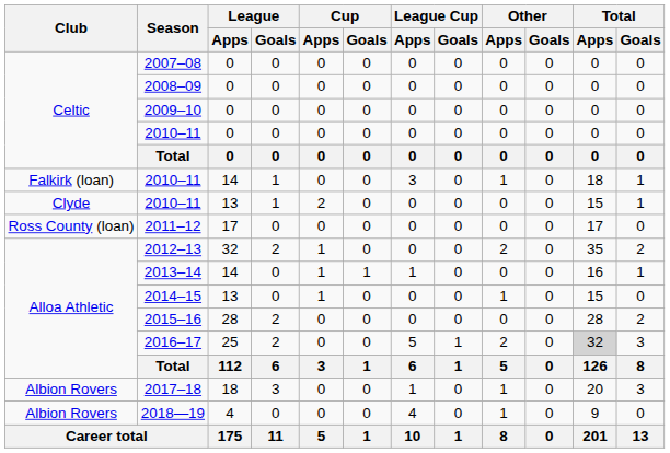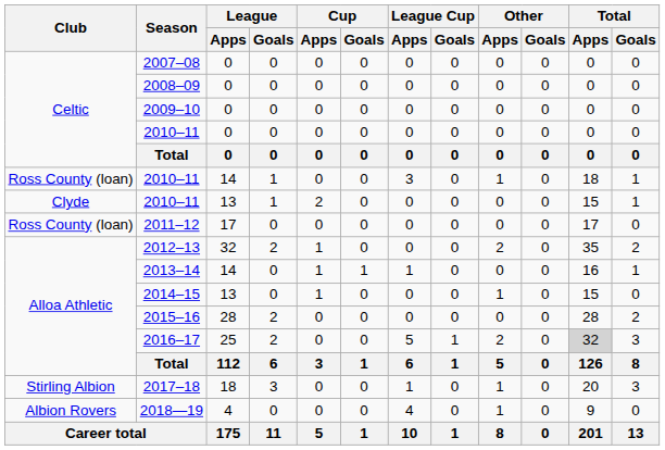 <table class="wikitable" style="text-align: center">
 <tr>
 <th rowspan="2">Club</th>
 <th rowspan="2">Season</th>
 <th colspan="2">League</th>
 <th colspan="2">Cup</th>
 <th colspan="2">League Cup</th>
 <th colspan="2">Other</th>
 <th colspan="2">Total</th>
 </tr>
 <tr>
 <th>Apps</th>
 <th>Goals</th>
 <th>Apps</th>
 <th>Goals</th>
 <th>Apps</th>
 <th>Goals</th>
 <th>Apps</th>
 <th>Goals</th>
 <th>Apps</th>
 <th>Goals</th>
 </tr>
 <tr>
 <td rowspan="5"><a href='#'>Celtic</a></td>
 <td><a href='#'>2007–08</a></td>
 <td>0</td>
 <td>0</td>
 <td>0</td>
 <td>0</td>
 <td>0</td>
 <td>0</td>
 <td>0</td>
 <td>0</td>
 <td>0</td>
 <td>0</td>
 </tr>
 <tr>
 <td><a href='#'>2008–09</a></td>
 <td>0</td>
 <td>0</td>
 <td>0</td>
 <td>0</td>
 <td>0</td>
 <td>0</td>
 <td>0</td>
 <td>0</td>
 <td>0</td>
 <td>0</td>
 </tr>
 <tr>
 <td><a href='#'>2009–10</a></td>
 <td>0</td>
 <td>0</td>
 <td>0</td>
 <td>0</td>
 <td>0</td>
 <td>0</td>
 <td>0</td>
 <td>0</td>
 <td>0</td>
 <td>0</td>
 </tr>
 <tr>
 <td><a href='#'>2010–11</a></td>
 <td>0</td>
 <td>0</td>
 <td>0</td>
 <td>0</td>
 <td>0</td>
 <td>0</td>
 <td>0</td>
 <td>0</td>
 <td>0</td>
 <td>0</td>
 </tr>
 <tr>
 <th>Total</th>
 <th>0</th>
 <th>0</th>
 <th>0</th>
 <th>0</th>
 <th>0</th>
 <th>0</th>
 <th>0</th>
 <th>0</th>
 <th>0</th>
 <th>0</th>
 </tr>
 <tr>
-<td rowspan="1"><a href='#'>Falkirk</a> (loan)</td>
+<td rowspan="1"><a href='#'>Ross County</a> (loan)</td>
 <td><a href='#'>2010–11</a></td>
 <td>14</td>
 <td>1</td>
 <td>0</td>
 <td>0</td>
 <td>3</td>
 <td>0</td>
 <td>1</td>
 <td>0</td>
 <td>18</td>
 <td>1</td>
 </tr>
 <tr>
 <td rowspan="1"><a href='#'>Clyde</a></td>
 <td><a href='#'>2010–11</a></td>
 <td>13</td>
 <td>1</td>
 <td>2</td>
 <td>0</td>
 <td>0</td>
 <td>0</td>
 <td>0</td>
 <td>0</td>
 <td>15</td>
 <td>1</td>
 </tr>
 <tr>
 <td rowspan="1"><a href='#'>Ross County</a> (loan)</td>
 <td><a href='#'>2011–12</a></td>
 <td>17</td>
 <td>0</td>
 <td>0</td>
 <td>0</td>
 <td>0</td>
 <td>0</td>
 <td>0</td>
 <td>0</td>
 <td>17</td>
 <td>0</td>
 </tr>
 <tr>
 <td rowspan="6"><a href='#'>Alloa Athletic</a></td>
 <td><a href='#'>2012–13</a></td>
 <td>32</td>
 <td>2</td>
 <td>1</td>
 <td>0</td>
 <td>0</td>
 <td>0</td>
 <td>2</td>
 <td>0</td>
 <td>35</td>
 <td>2</td>
 </tr>
 <tr>
 <td><a href='#'>2013–14</a></td>
 <td>14</td>
 <td>0</td>
 <td>1</td>
 <td>1</td>
 <td>1</td>
 <td>0</td>
 <td>0</td>
 <td>0</td>
 <td>16</td>
 <td>1</td>
 </tr>
 <tr>
 <td><a href='#'>2014–15</a></td>
 <td>13</td>
 <td>0</td>
 <td>1</td>
 <td>0</td>
 <td>0</td>
 <td>0</td>
 <td>1</td>
 <td>0</td>
 <td>15</td>
 <td>0</td>
 </tr>
 <tr>
 <td><a href='#'>2015–16</a></td>
 <td>28</td>
 <td>2</td>
 <td>0</td>
 <td>0</td>
 <td>0</td>
 <td>0</td>
 <td>0</td>
 <td>0</td>
 <td>28</td>
 <td>2</td>
 </tr>
 <tr>
 <td><a href='#'>2016–17</a></td>
 <td>25</td>
 <td>2</td>
 <td>0</td>
 <td>0</td>
 <td>5</td>
 <td>1</td>
 <td>2</td>
 <td>0</td>
 <td style="background: lightgrey;">32</td>
 <td>3</td>
 </tr>
 <tr>
 <th>Total</th>
 <th>112</th>
 <th>6</th>
 <th>3</th>
 <th>1</th>
 <th>6</th>
 <th>1</th>
 <th>5</th>
 <th>0</th>
 <th>126</th>
 <th>8</th>
 </tr>
 <tr>
-<td rowspan=1><a href='#'>Albion Rovers</a></td>
+<td rowspan=1><a href='#'>Stirling Albion</a></td>
 <td><a href='#'>2017–18</a></td>
 <td>18</td>
 <td>3</td>
 <td>0</td>
 <td>0</td>
 <td>1</td>
 <td>0</td>
 <td>1</td>
 <td>0</td>
 <td>20</td>
 <td>3</td>
 </tr>
 <tr>
 <td rowspan=1><a href='#'>Albion Rovers</a></td>
 <td><a href='#'>2018—19</a></td>
 <td>4</td>
 <td>0</td>
 <td>0</td>
 <td>0</td>
 <td>4</td>
 <td>0</td>
 <td>1</td>
 <td>0</td>
 <td>9</td>
 <td>0</td>
 </tr>
 <tr>
 <th colspan="2">Career total</th>
 <th>175</th>
 <th>11</th>
 <th>5</th>
 <th>1</th>
 <th>10</th>
 <th>1</th>
 <th>8</th>
 <th>0</th>
 <th>201</th>
 <th>13</th>
 </tr>
 </table>
